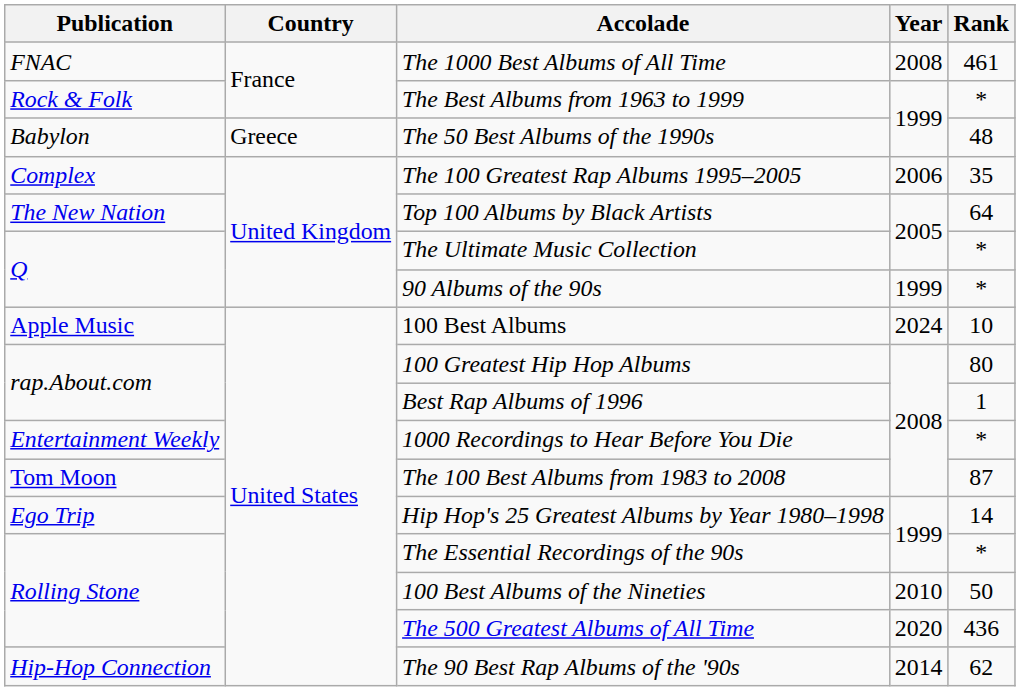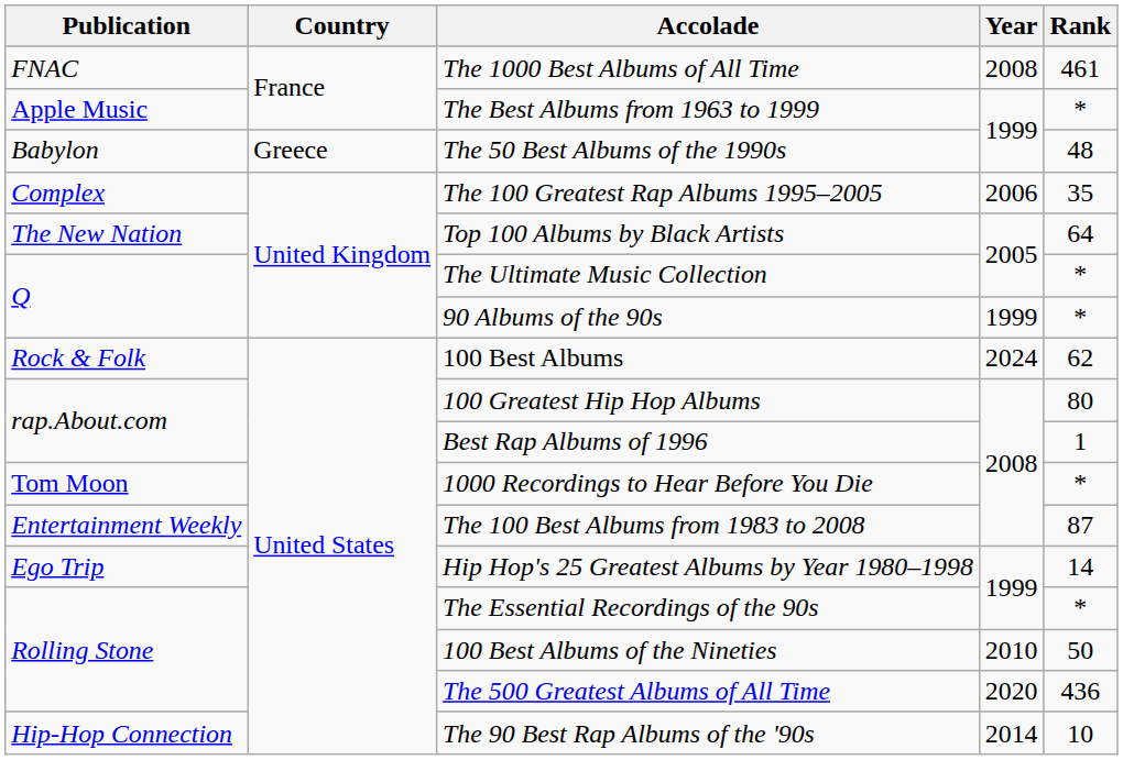 <table class="wikitable">
 <tr>
 <th>Publication</th>
 <th>Country</th>
 <th>Accolade</th>
 <th>Year</th>
 <th>Rank</th>
 </tr>
 <tr>
 <td><em>FNAC</em></td>
 <td rowspan=2>France</td>
 <td><em>The 1000 Best Albums of All Time</em></td>
 <td>2008</td>
 <td style="text-align:center;">461</td>
 </tr>
 <tr>
-<td><em><a href='#'>Rock & Folk</a></em></td>
+<td><a href='#'>Apple Music</a></td>
 <td><em>The Best Albums from 1963 to 1999</em></td>
 <td rowspan=2>1999</td>
 <td style="text-align:center;">*</td>
 </tr>
 <tr>
 <td><em>Babylon</em></td>
 <td>Greece</td>
 <td><em>The 50 Best Albums of the 1990s</em></td>
 <td style="text-align:center;">48</td>
 </tr>
 <tr>
 <td rowspan=1><em><a href='#'>Complex</a></em></td>
 <td rowspan=4><a href='#'>United Kingdom</a></td>
 <td><em>The 100 Greatest Rap Albums 1995–2005</em></td>
 <td>2006</td>
 <td style="text-align:center;">35</td>
 </tr>
 <tr>
 <td><em><a href='#'>The New Nation</a></em></td>
 <td><em>Top 100 Albums by Black Artists</em></td>
 <td rowspan=2>2005</td>
 <td style="text-align:center;">64</td>
 </tr>
 <tr>
 <td rowspan=2><em><a href='#'>Q</a></em></td>
 <td><em>The Ultimate Music Collection</em></td>
 <td style="text-align:center;">*</td>
 </tr>
 <tr>
 <td><em>90 Albums of the 90s</em></td>
 <td>1999</td>
 <td style="text-align:center;">*</td>
 </tr>
 <tr>
-<td><a href='#'>Apple Music</a></td>
+<td><em><a href='#'>Rock & Folk</a></em></td>
 <td rowspan="10"><a href='#'>United States</a></td>
 <td>100 Best Albums</td>
 <td>2024</td>
-<td style="text-align:center;">10</td>
+<td style="text-align:center;">62</td>
 </tr>
 <tr>
 <td rowspan="2"><em>rap.About.com</em></td>
 <td><em>100 Greatest Hip Hop Albums</em></td>
 <td rowspan="4">2008</td>
 <td style="text-align:center;">80</td>
 </tr>
 <tr>
 <td><em>Best Rap Albums of 1996</em></td>
 <td style="text-align:center;">1</td>
 </tr>
 <tr>
-<td><em><a href='#'>Entertainment Weekly</a></em></td>
+<td><a href='#'>Tom Moon</a></td>
 <td><em>1000 Recordings to Hear Before You Die</em></td>
 <td style="text-align:center;">*</td>
 </tr>
 <tr>
-<td><a href='#'>Tom Moon</a></td>
+<td><em><a href='#'>Entertainment Weekly</a></em></td>
 <td><em>The 100 Best Albums from 1983 to 2008</em></td>
 <td style="text-align:center;">87</td>
 </tr>
 <tr>
 <td><em><a href='#'>Ego Trip</a></em></td>
 <td><em>Hip Hop's 25 Greatest Albums by Year 1980–1998</em></td>
 <td rowspan=2>1999</td>
 <td style="text-align:center;">14</td>
 </tr>
 <tr>
 <td rowspan=3><em><a href='#'>Rolling Stone</a></em></td>
 <td><em>The Essential Recordings of the 90s</em></td>
 <td style="text-align:center;">*</td>
 </tr>
 <tr>
 <td><em>100 Best Albums of the Nineties</em></td>
 <td>2010</td>
 <td style="text-align:center;">50</td>
 </tr>
 <tr>
 <td><em><a href='#'>The 500 Greatest Albums of All Time</a></em></td>
 <td>2020</td>
 <td style="text-align:center;">436</td>
 </tr>
 <tr>
 <td><em><a href='#'>Hip-Hop Connection</a></em></td>
 <td><em>The 90 Best Rap Albums of the '90s</em></td>
 <td>2014</td>
-<td style="text-align:center;">62</td>
+<td style="text-align:center;">10</td>
 </tr>
 </table>
